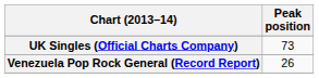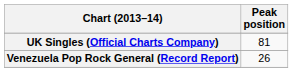 <table class="wikitable sortable plainrowheaders">
 <tr>
 <th>Chart (2013–14)</th>
 <th>Peak<br>position</th>
 </tr>
 <tr>
 </tr>
 <tr>
 <th scope="row">UK Singles (<a href='#'>Official Charts Company</a>)</th>
-<td style="text-align:center;">73</td>
+<td style="text-align:center;">81</td>
 </tr>
 <tr>
 </tr>
 <tr>
 </tr>
 <tr>
 </tr>
 <tr>
 </tr>
 <tr>
 </tr>
 <tr>
 <th scope="row">Venezuela Pop Rock General (<a href='#'>Record Report</a>)</th>
 <td style="text-align:center;">26</td>
 </tr>
 <tr>
 </tr>
 </table>
